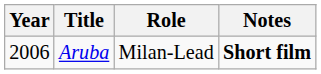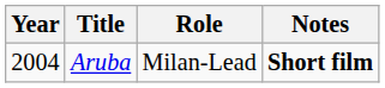 <table class="wikitable">
 <tr>
 <th>Year</th>
 <th>Title</th>
 <th>Role</th>
 <th>Notes</th>
 </tr>
 <tr>
-<td>2006</td>
+<td>2004</td>
 <td><em><a href='#'>Aruba</a></em></td>
 <td>Milan-Lead</td>
 <td><strong>Short film</strong></td>
 </tr>
 </table>
